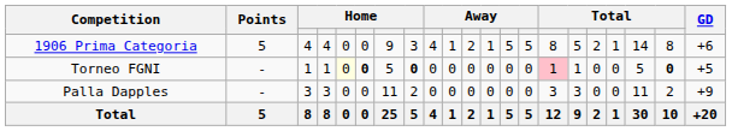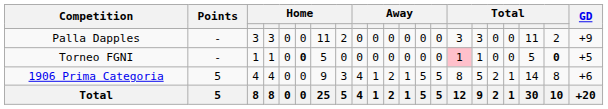 <table class="wikitable" style="font-size:90%;width:100%;margin:auto;clear:both;text-align:center;">
 <tr>
 <th rowspan="2">Competition</th>
 <th rowspan="2">Points</th>
 <th colspan="6">Home</th>
 <th colspan="6">Away</th>
 <th colspan="6">Total</th>
 <th rowspan="2"><a href='#'>GD</a></th>
 </tr>
 <tr>
 <th></th>
 <th></th>
 <th></th>
 <th></th>
 <th></th>
 <th></th>
 <th></th>
 <th></th>
 <th></th>
 <th></th>
 <th></th>
 <th></th>
 <th></th>
 <th></th>
 <th></th>
 <th></th>
 <th></th>
 <th></th>
 </tr>
 <tr>
+<td>Palla Dapples</td>
+<td>-</td>
+<td>3</td>
+<td>3</td>
+<td>0</td>
+<td>0</td>
+<td>11</td>
+<td>2</td>
+<td>0</td>
+<td>0</td>
+<td>0</td>
+<td>0</td>
+<td>0</td>
+<td>0</td>
+<td>3</td>
+<td>3</td>
+<td>0</td>
+<td>0</td>
+<td>11</td>
+<td>2</td>
+<td>+9</td>
+</tr>
+<tr>
+<td>Torneo FGNI</td>
+<td>-</td>
+<td>1</td>
+<td>1</td>
+<td>0</td>
+<td><strong>0</strong></td>
+<td>5</td>
+<td>0</td>
+<td>0</td>
+<td>0</td>
+<td>0</td>
+<td>0</td>
+<td>0</td>
+<td>0</td>
+<td style="background: pink;">1</td>
+<td>1</td>
+<td>0</td>
+<td>0</td>
+<td>5</td>
+<td><strong>0</strong></td>
+<td>+5</td>
+</tr>
+<tr>
 <td><a href='#'>1906 Prima Categoria</a></td>
 <td>5</td>
 <td>4</td>
 <td>4</td>
 <td>0</td>
 <td>0</td>
 <td>9</td>
 <td>3</td>
 <td>4</td>
 <td>1</td>
 <td>2</td>
 <td>1</td>
 <td>5</td>
 <td>5</td>
 <td>8</td>
 <td>5</td>
 <td>2</td>
 <td>1</td>
 <td>14</td>
 <td>8</td>
 <td>+6</td>
-</tr>
-<tr>
-<td>Torneo FGNI</td>
-<td>-</td>
-<td>1</td>
-<td>1</td>
-<td style="background: lightyellow;">0</td>
-<td><strong>0</strong></td>
-<td>5</td>
-<td><strong>0</strong></td>
-<td>0</td>
-<td>0</td>
-<td>0</td>
-<td>0</td>
-<td>0</td>
-<td>0</td>
-<td style="background: pink;">1</td>
-<td>1</td>
-<td>0</td>
-<td>0</td>
-<td>5</td>
-<td><strong>0</strong></td>
-<td>+5</td>
-</tr>
-<tr>
-<td>Palla Dapples</td>
-<td>-</td>
-<td>3</td>
-<td>3</td>
-<td>0</td>
-<td>0</td>
-<td>11</td>
-<td>2</td>
-<td>0</td>
-<td>0</td>
-<td>0</td>
-<td>0</td>
-<td>0</td>
-<td>0</td>
-<td>3</td>
-<td>3</td>
-<td>0</td>
-<td>0</td>
-<td>11</td>
-<td>2</td>
-<td>+9</td>
 </tr>
 <tr>
 <th>Total</th>
 <th>5</th>
 <th>8</th>
 <th>8</th>
 <th>0</th>
 <th>0</th>
 <th>25</th>
 <th>5</th>
 <th>4</th>
 <th>1</th>
 <th>2</th>
 <th>1</th>
 <th>5</th>
 <th>5</th>
 <th>12</th>
 <th>9</th>
 <th>2</th>
 <th>1</th>
 <th>30</th>
 <th>10</th>
 <th>+20</th>
 </tr>
 </table>
